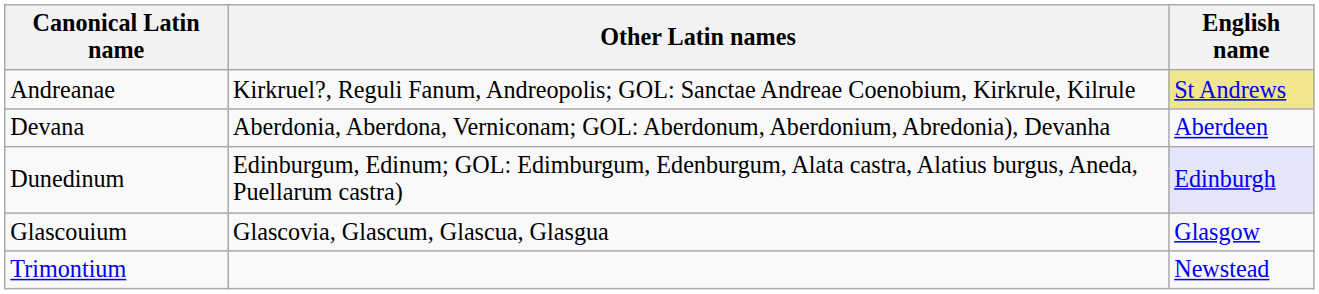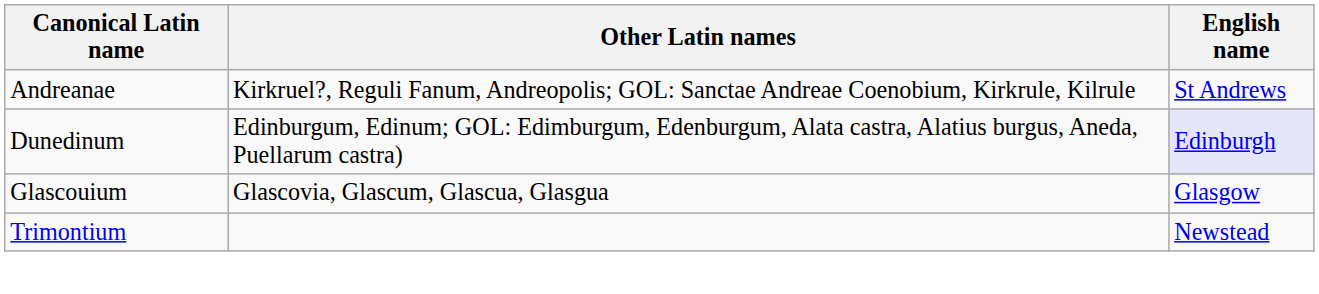 <table class="wikitable sortable">
 <tr>
 <th>Canonical Latin name</th>
 <th>Other Latin names</th>
 <th>English name</th>
 </tr>
 <tr>
 <td>Andreanae</td>
 <td>Kirkruel?, Reguli Fanum, Andreopolis; GOL: Sanctae Andreae Coenobium, Kirkrule, Kilrule</td>
-<td style="background: khaki;"><a href='#'>St Andrews</a></td>
-</tr>
-<tr>
-<td>Devana</td>
-<td>Aberdonia, Aberdona, Verniconam; GOL: Aberdonum, Aberdonium, Abredonia), Devanha</td>
-<td><a href='#'>Aberdeen</a></td>
+<td><a href='#'>St Andrews</a></td>
 </tr>
 <tr>
 <td>Dunedinum</td>
 <td>Edinburgum, Edinum; GOL: Edimburgum, Edenburgum, Alata castra, Alatius burgus, Aneda, Puellarum castra)</td>
 <td style="background: lavender;"><a href='#'>Edinburgh</a></td>
 </tr>
 <tr>
 <td>Glascouium</td>
 <td>Glascovia, Glascum, Glascua, Glasgua</td>
 <td><a href='#'>Glasgow</a></td>
 </tr>
 <tr>
 <td><a href='#'>Trimontium</a></td>
 <td></td>
 <td><a href='#'>Newstead</a></td>
 </tr>
 </table>
